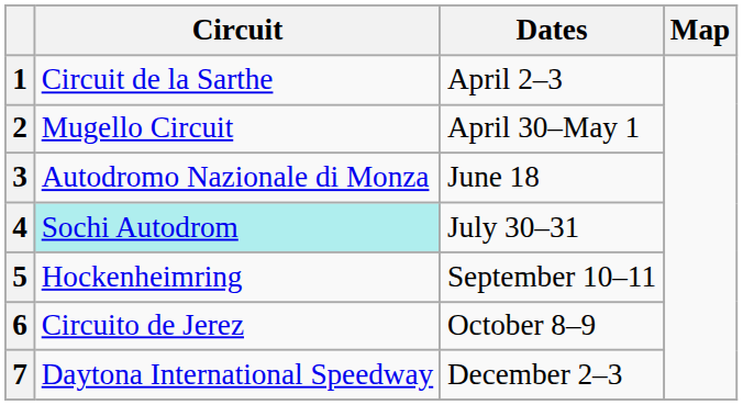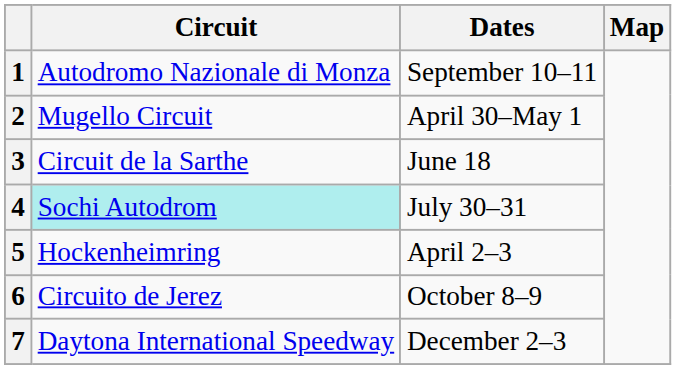 <table class="wikitable" style="font-size:90%;">
 <tr>
 <th></th>
 <th>Circuit</th>
 <th>Dates</th>
 <th>Map</th>
 </tr>
 <tr>
 <th>1</th>
-<td> <a href='#'>Circuit de la Sarthe</a></td>
-<td>April 2–3</td>
+<td> <a href='#'>Autodromo Nazionale di Monza</a></td>
+<td>September 10–11</td>
 <td rowspan=7><br></td>
 </tr>
 <tr>
 <th>2</th>
 <td> <a href='#'>Mugello Circuit</a></td>
 <td>April 30–May 1</td>
 </tr>
 <tr>
 <th>3</th>
-<td> <a href='#'>Autodromo Nazionale di Monza</a></td>
+<td> <a href='#'>Circuit de la Sarthe</a></td>
 <td>June 18</td>
 </tr>
 <tr>
 <th>4</th>
 <td style="background: paleturquoise;"> <a href='#'>Sochi Autodrom</a></td>
 <td>July 30–31</td>
 </tr>
 <tr>
 <th>5</th>
 <td> <a href='#'>Hockenheimring</a></td>
-<td>September 10–11</td>
+<td>April 2–3</td>
 </tr>
 <tr>
 <th>6</th>
 <td> <a href='#'>Circuito de Jerez</a></td>
 <td>October 8–9</td>
 </tr>
 <tr>
 <th>7</th>
 <td> <a href='#'>Daytona International Speedway</a></td>
 <td>December 2–3</td>
 </tr>
 </table>
